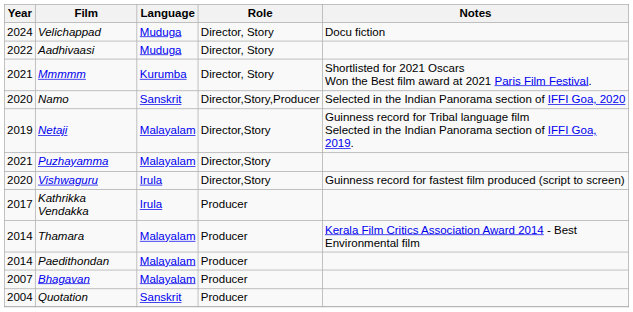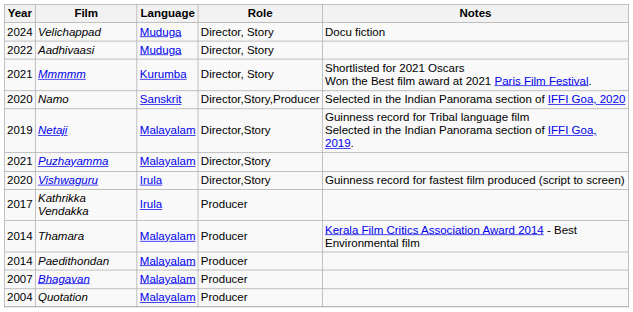 <table class="wikitable sortable">
 <tr>
 <th>Year</th>
 <th>Film</th>
 <th>Language</th>
 <th>Role</th>
 <th class="unsortable">Notes</th>
 </tr>
 <tr>
 <td>2024</td>
 <td><em>Velichappad</em></td>
 <td><a href='#'>Muduga</a></td>
 <td>Director, Story</td>
 <td>Docu fiction</td>
 </tr>
 <tr>
 <td>2022</td>
 <td><em>Aadhivaasi</em></td>
 <td><a href='#'>Muduga</a></td>
 <td>Director, Story</td>
 <td></td>
 </tr>
 <tr>
 <td>2021</td>
 <td><em><a href='#'>Mmmmm</a></em></td>
 <td><a href='#'>Kurumba</a></td>
 <td>Director, Story </td>
 <td>Shortlisted for 2021 Oscars<br> Won the Best film award at 2021 <a href='#'>Paris Film Festival</a>.</td>
 </tr>
 <tr>
 <td>2020</td>
 <td><em>Namo</em></td>
 <td><a href='#'>Sanskrit</a></td>
 <td>Director,Story,Producer</td>
 <td>Selected in the Indian Panorama section of <a href='#'>IFFI Goa, 2020</a></td>
 </tr>
 <tr>
 <td>2019</td>
 <td><em><a href='#'>Netaji</a></em></td>
 <td><a href='#'>Malayalam</a></td>
 <td>Director,Story</td>
 <td>Guinness record for Tribal language film<br>Selected in the Indian Panorama section of <a href='#'>IFFI Goa, 2019</a>.</td>
 </tr>
 <tr>
 <td>2021</td>
 <td><em><a href='#'>Puzhayamma</a></em></td>
 <td><a href='#'>Malayalam</a></td>
 <td>Director,Story</td>
 <td></td>
 </tr>
 <tr>
 <td>2020</td>
 <td><em><a href='#'>Vishwaguru</a></em></td>
 <td><a href='#'>Irula</a></td>
 <td>Director,Story</td>
 <td>Guinness record for fastest film produced (script to screen)</td>
 </tr>
 <tr>
 <td>2017</td>
 <td><em>Kathrikka Vendakka</em></td>
 <td><a href='#'>Irula</a></td>
 <td>Producer</td>
 <td></td>
 </tr>
 <tr>
 <td>2014</td>
 <td><em>Thamara</em></td>
 <td><a href='#'>Malayalam</a></td>
 <td>Producer</td>
 <td><a href='#'>Kerala Film Critics Association Award 2014</a> - Best Environmental film</td>
 </tr>
 <tr>
 <td>2014</td>
 <td><em>Paedithondan</em></td>
 <td><a href='#'>Malayalam</a></td>
 <td>Producer</td>
 <td></td>
 </tr>
 <tr>
 <td>2007</td>
 <td><em><a href='#'>Bhagavan</a></em></td>
 <td><a href='#'>Malayalam</a></td>
 <td>Producer</td>
 <td></td>
 </tr>
 <tr>
 <td>2004</td>
 <td><em>Quotation</em></td>
-<td><a href='#'>Sanskrit</a></td>
+<td><a href='#'>Malayalam</a></td>
 <td>Producer</td>
 <td></td>
 </tr>
 <tr>
 </tr>
 </table>
